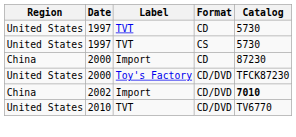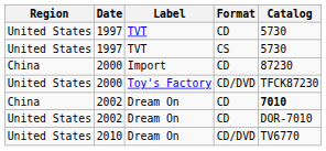 <table class="wikitable">
 <tr>
 <th>Region</th>
 <th>Date</th>
 <th>Label</th>
 <th>Format</th>
 <th>Catalog</th>
 </tr>
 <tr>
 <td>United States</td>
 <td>1997</td>
 <td><a href='#'>TVT</a></td>
 <td>CD</td>
 <td>5730</td>
 </tr>
 <tr>
 <td>United States</td>
 <td>1997</td>
 <td>TVT</td>
 <td>CS</td>
 <td>5730</td>
 </tr>
 <tr>
 <td>China</td>
 <td>2000</td>
 <td>Import</td>
 <td>CD</td>
 <td>87230</td>
 </tr>
 <tr>
 <td>United States</td>
 <td>2000</td>
 <td><a href='#'>Toy's Factory</a></td>
 <td>CD/DVD</td>
 <td>TFCK87230</td>
 </tr>
 <tr>
 <td>China</td>
 <td>2002</td>
-<td>Import</td>
-<td>CD/DVD</td>
+<td>Dream On</td>
+<td>CD</td>
 <td><strong>7010</strong></td>
 </tr>
 <tr>
 <td>United States</td>
+<td>2002</td>
+<td>Dream On</td>
+<td>CD</td>
+<td>DOR-7010</td>
+</tr>
+<tr>
+<td>United States</td>
 <td>2010</td>
-<td>TVT</td>
+<td>Dream On</td>
 <td>CD/DVD</td>
 <td>TV6770</td>
 </tr>
 </table>
